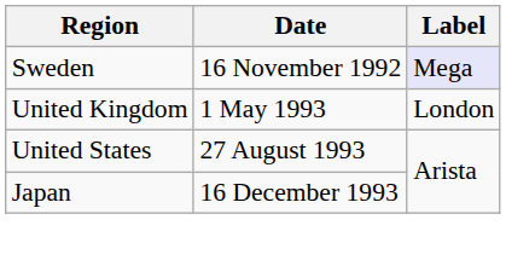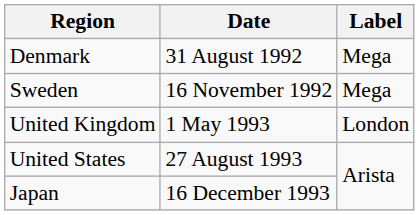 <table class="wikitable">
 <tr>
 <th scope="col">Region</th>
 <th scope="col">Date</th>
 <th scope="col">Label</th>
 </tr>
 <tr>
+<td scope="row">Denmark</td>
+<td>31 August 1992</td>
+<td>Mega</td>
+</tr>
+<tr>
 <td scope="row">Sweden</td>
 <td>16 November 1992</td>
-<td style="background: lavender;">Mega</td>
+<td>Mega</td>
 </tr>
 <tr>
 <td scope="row">United Kingdom</td>
 <td>1 May 1993</td>
 <td>London</td>
 </tr>
 <tr>
 <td scope="row">United States</td>
 <td>27 August 1993</td>
 <td rowspan="2">Arista</td>
 </tr>
 <tr>
 <td scope="row">Japan</td>
 <td>16 December 1993</td>
 </tr>
 </table>
